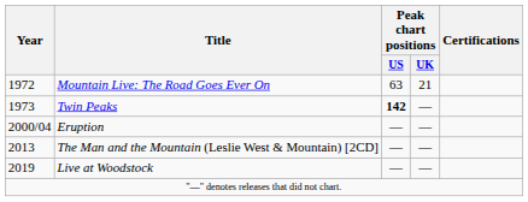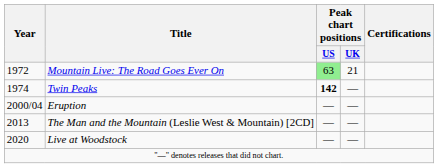 <table class="wikitable" style="text-align:center;">
 <tr>
 <th scope="col" rowspan="2">Year</th>
 <th scope="col" rowspan="2">Title</th>
 <th scope="col" colspan="2">Peak chart positions</th>
 <th scope="col" rowspan="2">Certifications</th>
 </tr>
 <tr>
 <th style="width:2em;font-size:90%;"><a href='#'>US</a><br></th>
 <th style="width:2em;font-size:90%;"><a href='#'>UK</a><br></th>
 </tr>
 <tr>
 <td style="text-align:left;">1972</td>
 <td style="text-align:left;"><em><a href='#'>Mountain Live: The Road Goes Ever On</a></em></td>
-<td style="text-align:center;">63</td>
+<td style="background: lightgreen; text-align:center;">63</td>
 <td>21</td>
 <td style="text-align:center;"></td>
 </tr>
 <tr>
-<td style="text-align:left;">1973</td>
+<td style="text-align:left;">1974</td>
 <td style="text-align:left;"><em><a href='#'>Twin Peaks</a></em></td>
 <td style="text-align:center;"><strong>142</strong></td>
 <td>—</td>
 <td style="text-align:center;"></td>
 </tr>
 <tr>
 <td style="text-align:left;">2000/04</td>
 <td style="text-align:left;"><em>Eruption</em></td>
 <td style="text-align:center;">—</td>
 <td>—</td>
 <td style="text-align:center;"></td>
 </tr>
 <tr>
 <td style="text-align:left;">2013</td>
 <td style="text-align:left;"><em>The Man and the Mountain</em> (Leslie West & Mountain) [2CD]</td>
 <td style="text-align:center;">—</td>
 <td>—</td>
 <td style="text-align:center;"></td>
 </tr>
 <tr>
-<td style="text-align:left;">2019</td>
+<td style="text-align:left;">2020</td>
 <td style="text-align:left;"><em>Live at Woodstock</em></td>
 <td style="text-align:center;">—</td>
 <td>—</td>
 <td style="text-align:center;"></td>
 </tr>
 <tr>
 <td colspan="5" style="text-align:center; font-size:9pt;">"—" denotes releases that did not chart.</td>
 </tr>
 </table>
